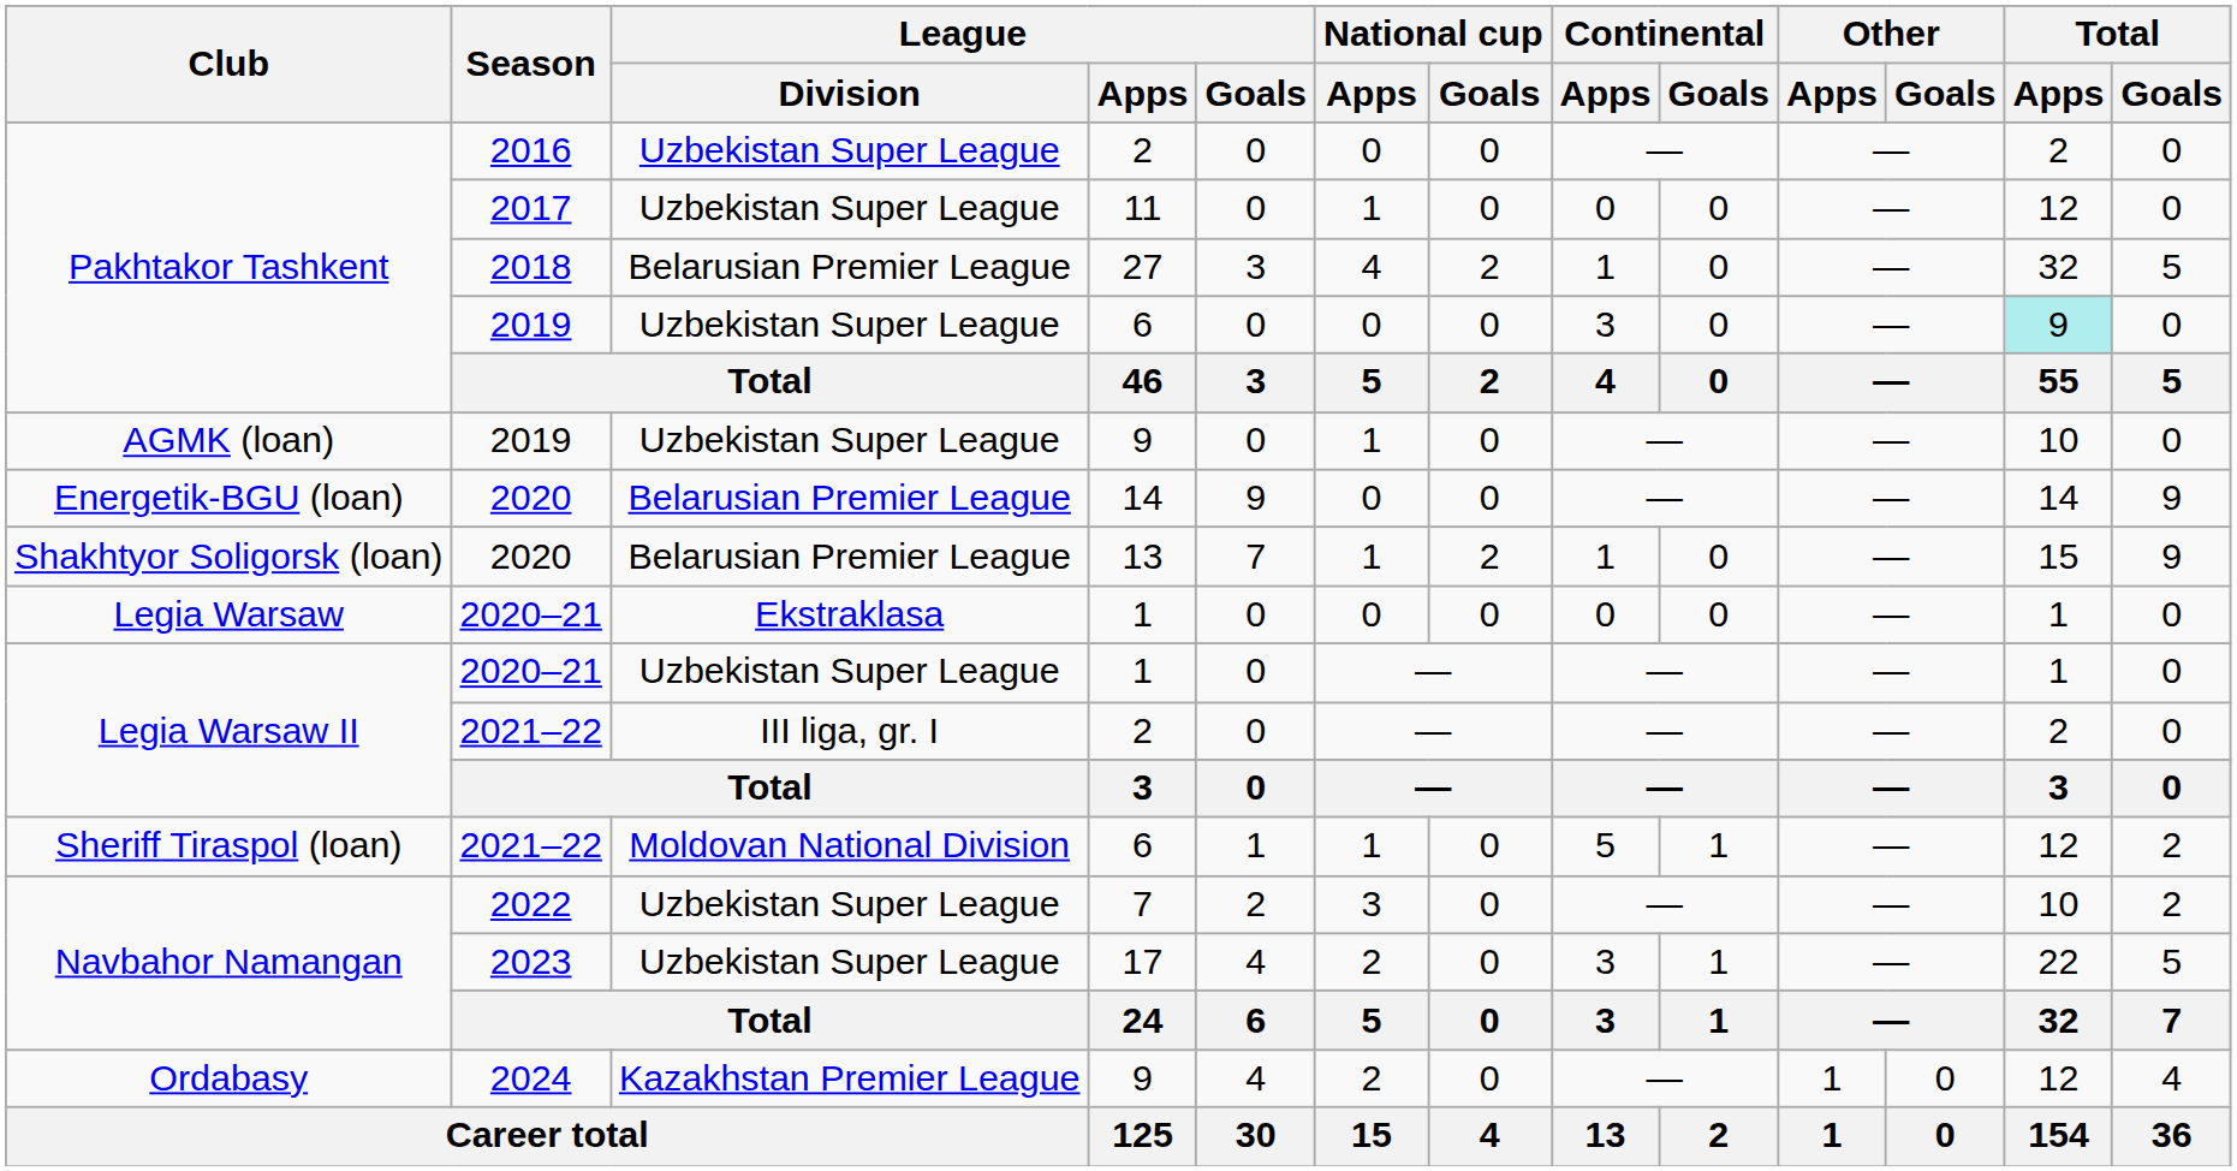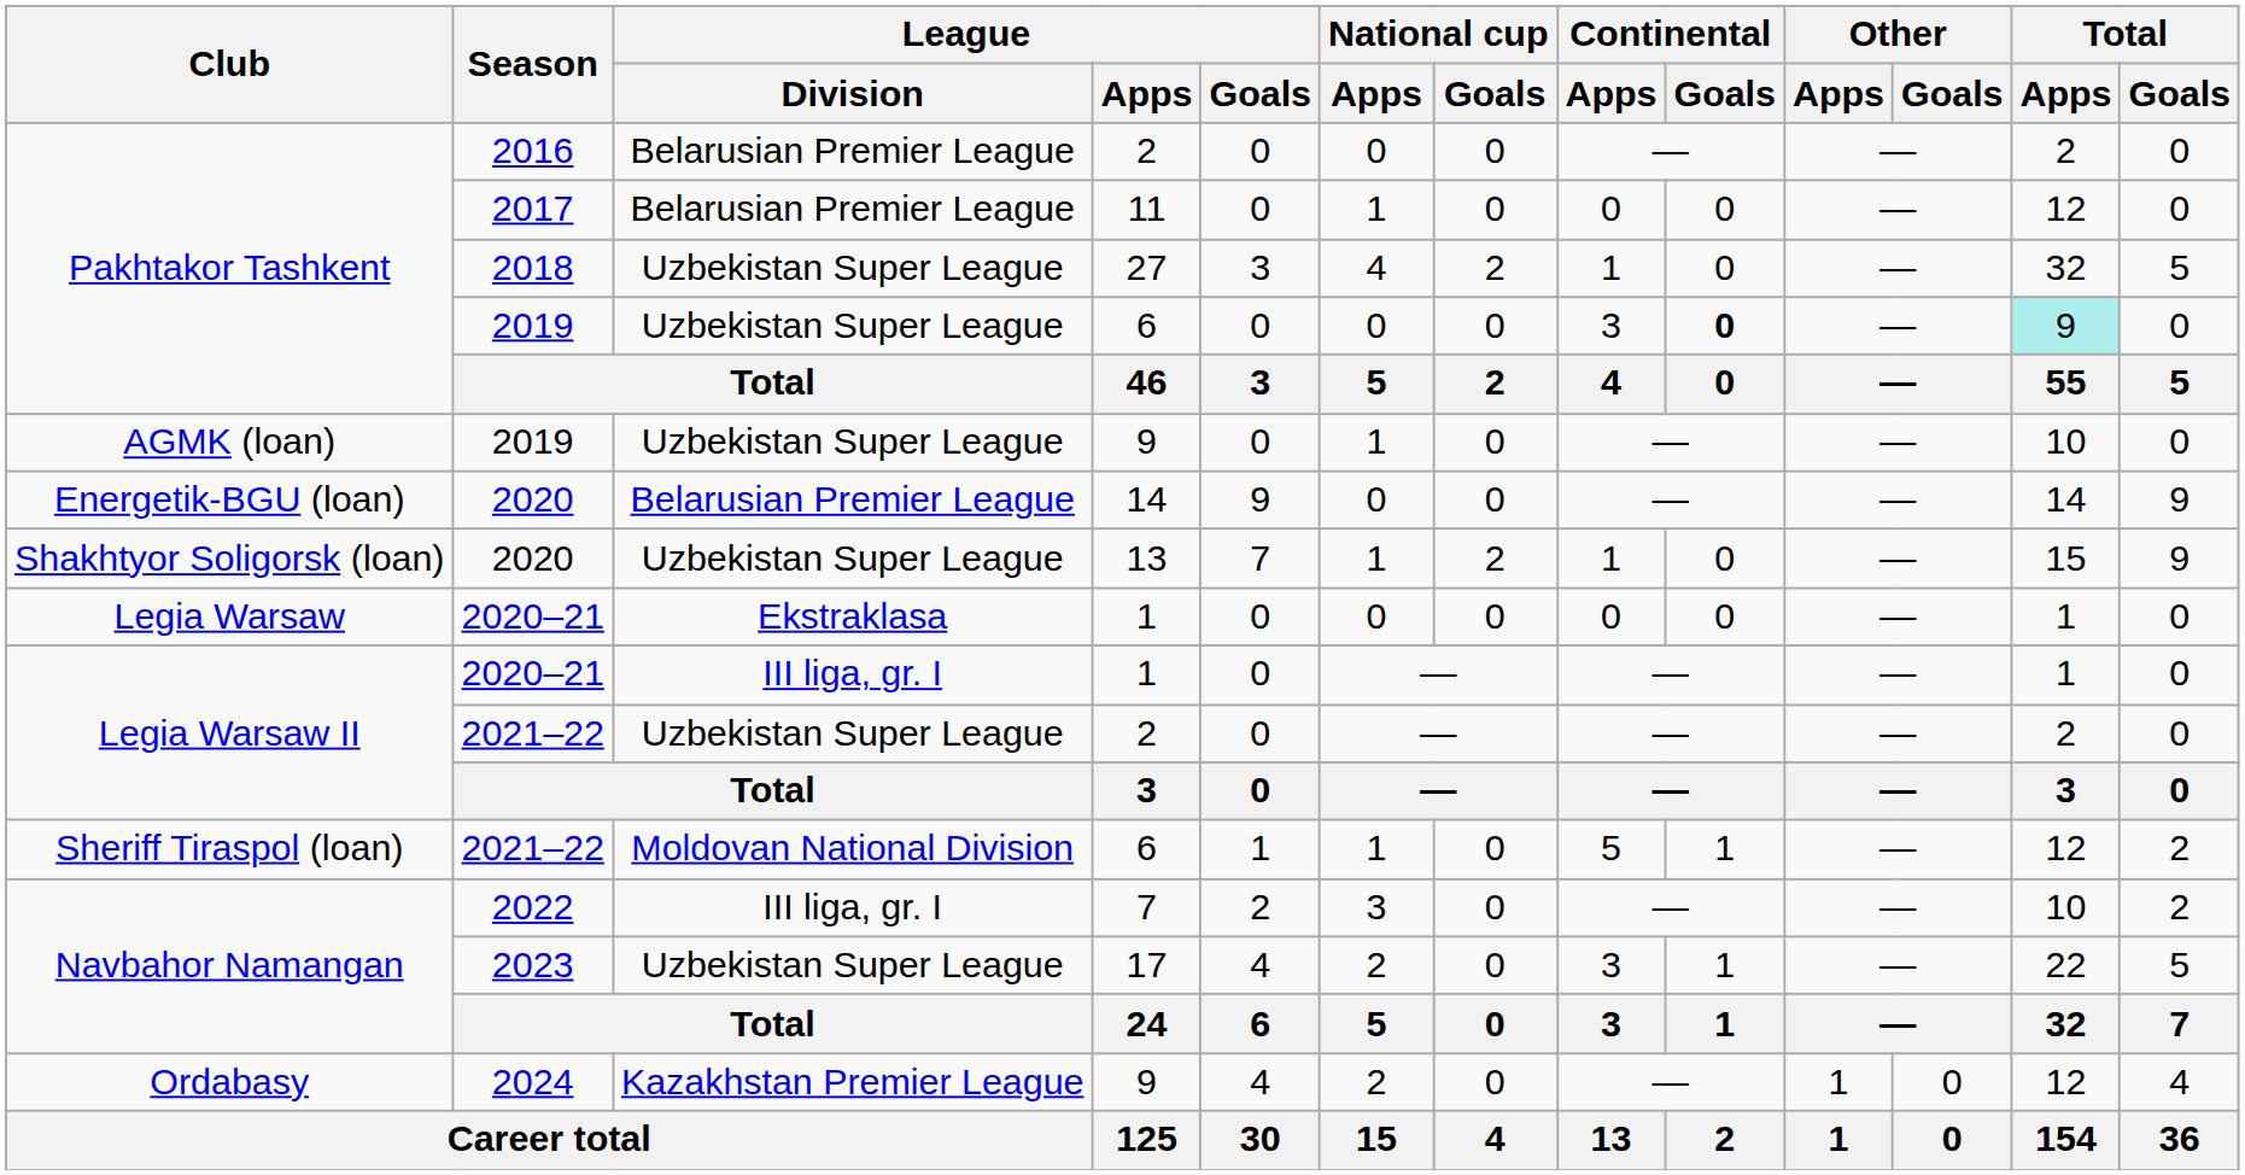 <table class="wikitable" style="text-align:center">
 <tr>
 <th rowspan="2">Club</th>
 <th rowspan="2">Season</th>
 <th colspan="3">League</th>
 <th colspan="2">National cup</th>
 <th colspan="2">Continental</th>
 <th colspan="2">Other</th>
 <th colspan="2">Total</th>
 </tr>
 <tr>
 <th>Division</th>
 <th>Apps</th>
 <th>Goals</th>
 <th>Apps</th>
 <th>Goals</th>
 <th>Apps</th>
 <th>Goals</th>
 <th>Apps</th>
 <th>Goals</th>
 <th>Apps</th>
 <th>Goals</th>
 </tr>
 <tr>
 <td rowspan="5"><a href='#'>Pakhtakor Tashkent</a></td>
 <td><a href='#'>2016</a></td>
-<td><a href='#'>Uzbekistan Super League</a></td>
+<td>Belarusian Premier League</td>
 <td>2</td>
 <td>0</td>
 <td>0</td>
 <td>0</td>
 <td colspan="2">—</td>
 <td colspan="2">—</td>
 <td>2</td>
 <td>0</td>
 </tr>
 <tr>
 <td><a href='#'>2017</a></td>
-<td>Uzbekistan Super League</td>
+<td>Belarusian Premier League</td>
 <td>11</td>
 <td>0</td>
 <td>1</td>
 <td>0</td>
 <td>0</td>
 <td>0</td>
 <td colspan="2">—</td>
 <td>12</td>
 <td>0</td>
 </tr>
 <tr>
 <td><a href='#'>2018</a></td>
-<td>Belarusian Premier League</td>
+<td>Uzbekistan Super League</td>
 <td>27</td>
 <td>3</td>
 <td>4</td>
 <td>2</td>
 <td>1</td>
 <td>0</td>
 <td colspan="2">—</td>
 <td>32</td>
 <td>5</td>
 </tr>
 <tr>
 <td><a href='#'>2019</a></td>
 <td>Uzbekistan Super League</td>
 <td>6</td>
 <td>0</td>
 <td>0</td>
 <td>0</td>
 <td>3</td>
-<td>0</td>
+<td><strong>0</strong></td>
 <td colspan="2">—</td>
 <td style="background: paleturquoise;">9</td>
 <td>0</td>
 </tr>
 <tr>
 <th colspan="2">Total</th>
 <th>46</th>
 <th>3</th>
 <th>5</th>
 <th>2</th>
 <th>4</th>
 <th>0</th>
 <th colspan="2">—</th>
 <th>55</th>
 <th>5</th>
 </tr>
 <tr>
 <td><a href='#'>AGMK</a> (loan)</td>
 <td>2019</td>
 <td>Uzbekistan Super League</td>
 <td>9</td>
 <td>0</td>
 <td>1</td>
 <td>0</td>
 <td colspan="2">—</td>
 <td colspan="2">—</td>
 <td>10</td>
 <td>0</td>
 </tr>
 <tr>
 <td><a href='#'>Energetik-BGU</a> (loan)</td>
 <td><a href='#'>2020</a></td>
 <td><a href='#'>Belarusian Premier League</a></td>
 <td>14</td>
 <td>9</td>
 <td>0</td>
 <td>0</td>
 <td colspan="2">—</td>
 <td colspan="2">—</td>
 <td>14</td>
 <td>9</td>
 </tr>
 <tr>
 <td><a href='#'>Shakhtyor Soligorsk</a> (loan)</td>
 <td>2020</td>
-<td>Belarusian Premier League</td>
+<td>Uzbekistan Super League</td>
 <td>13</td>
 <td>7</td>
 <td>1</td>
 <td>2</td>
 <td>1</td>
 <td>0</td>
 <td colspan="2">—</td>
 <td>15</td>
 <td>9</td>
 </tr>
 <tr>
 <td><a href='#'>Legia Warsaw</a></td>
 <td><a href='#'>2020–21</a></td>
 <td><a href='#'>Ekstraklasa</a></td>
 <td>1</td>
 <td>0</td>
 <td>0</td>
 <td>0</td>
 <td>0</td>
 <td>0</td>
 <td colspan="2">—</td>
 <td>1</td>
 <td>0</td>
 </tr>
 <tr>
 <td rowspan="3"><a href='#'>Legia Warsaw II</a></td>
 <td><a href='#'>2020–21</a></td>
-<td>Uzbekistan Super League</td>
+<td><a href='#'>III liga, gr. I</a></td>
 <td>1</td>
 <td>0</td>
 <td colspan="2">—</td>
 <td colspan="2">—</td>
 <td colspan="2">—</td>
 <td>1</td>
 <td>0</td>
 </tr>
 <tr>
 <td><a href='#'>2021–22</a></td>
-<td>III liga, gr. I</td>
+<td>Uzbekistan Super League</td>
 <td>2</td>
 <td>0</td>
 <td colspan="2">—</td>
 <td colspan="2">—</td>
 <td colspan="2">—</td>
 <td>2</td>
 <td>0</td>
 </tr>
 <tr>
 <th colspan="2">Total</th>
 <th>3</th>
 <th>0</th>
 <th colspan="2">—</th>
 <th colspan="2">—</th>
 <th colspan="2">—</th>
 <th>3</th>
 <th>0</th>
 </tr>
 <tr>
 <td><a href='#'>Sheriff Tiraspol</a> (loan)</td>
 <td><a href='#'>2021–22</a></td>
 <td><a href='#'>Moldovan National Division</a></td>
 <td>6</td>
 <td>1</td>
 <td>1</td>
 <td>0</td>
 <td>5</td>
 <td>1</td>
 <td colspan="2">—</td>
 <td>12</td>
 <td>2</td>
 </tr>
 <tr>
 <td rowspan="3"><a href='#'>Navbahor Namangan</a></td>
 <td><a href='#'>2022</a></td>
-<td>Uzbekistan Super League</td>
+<td>III liga, gr. I</td>
 <td>7</td>
 <td>2</td>
 <td>3</td>
 <td>0</td>
 <td colspan="2">—</td>
 <td colspan="2">—</td>
 <td>10</td>
 <td>2</td>
 </tr>
 <tr>
 <td><a href='#'>2023</a></td>
 <td>Uzbekistan Super League</td>
 <td>17</td>
 <td>4</td>
 <td>2</td>
 <td>0</td>
 <td>3</td>
 <td>1</td>
 <td colspan="2">—</td>
 <td>22</td>
 <td>5</td>
 </tr>
 <tr>
 <th colspan="2">Total</th>
 <th>24</th>
 <th>6</th>
 <th>5</th>
 <th>0</th>
 <th>3</th>
 <th>1</th>
 <th colspan="2">—</th>
 <th>32</th>
 <th>7</th>
 </tr>
 <tr>
 <td><a href='#'>Ordabasy</a></td>
 <td><a href='#'>2024</a></td>
 <td><a href='#'>Kazakhstan Premier League</a></td>
 <td>9</td>
 <td>4</td>
 <td>2</td>
 <td>0</td>
 <td colspan="2">—</td>
 <td>1</td>
 <td>0</td>
 <td>12</td>
 <td>4</td>
 </tr>
 <tr>
 <th colspan="3">Career total</th>
 <th>125</th>
 <th>30</th>
 <th>15</th>
 <th>4</th>
 <th>13</th>
 <th>2</th>
 <th>1</th>
 <th>0</th>
 <th>154</th>
 <th>36</th>
 </tr>
 </table>
